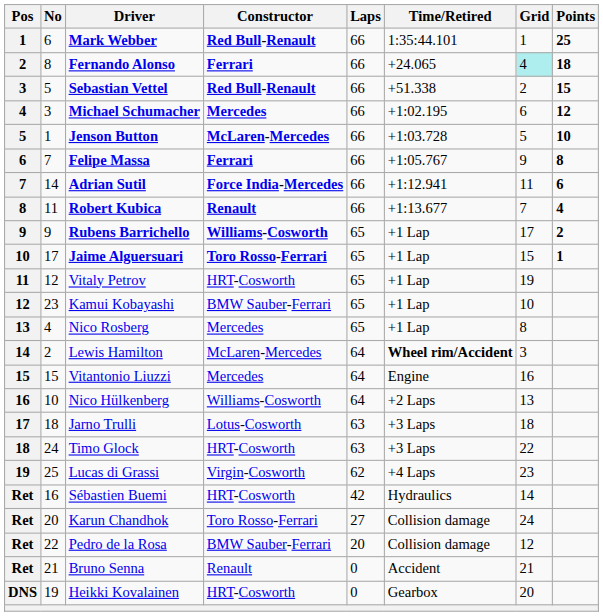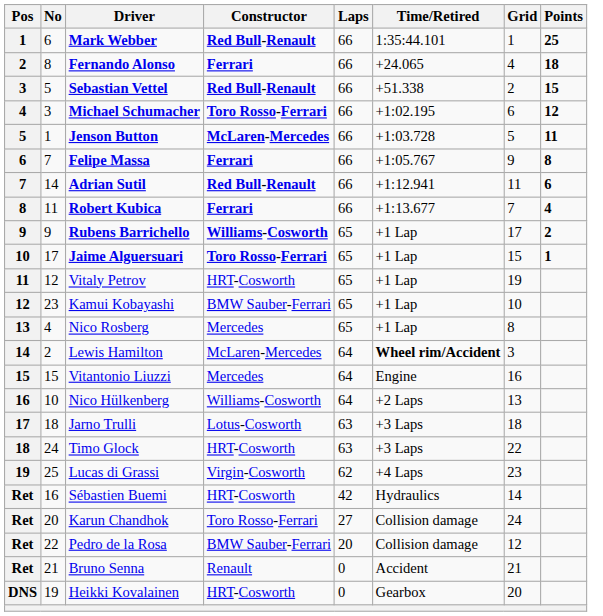 <table class="wikitable" style="font-size: 85%">
 <tr>
 <th>Pos</th>
 <th>No</th>
 <th>Driver</th>
 <th>Constructor</th>
 <th>Laps</th>
 <th>Time/Retired</th>
 <th>Grid</th>
 <th>Points</th>
 </tr>
 <tr>
 <th>1</th>
 <td>6</td>
 <td> <strong><a href='#'>Mark Webber</a></strong></td>
 <td><strong><a href='#'>Red Bull</a>-<a href='#'>Renault</a></strong></td>
 <td>66</td>
 <td>1:35:44.101</td>
 <td>1</td>
 <td><strong>25</strong></td>
 </tr>
 <tr>
 <th>2</th>
 <td>8</td>
 <td> <strong><a href='#'>Fernando Alonso</a></strong></td>
 <td><strong><a href='#'>Ferrari</a></strong></td>
 <td>66</td>
 <td>+24.065</td>
-<td style="background: paleturquoise;">4</td>
+<td>4</td>
 <td><strong>18</strong></td>
 </tr>
 <tr>
 <th>3</th>
 <td>5</td>
 <td> <strong><a href='#'>Sebastian Vettel</a></strong></td>
 <td><strong><a href='#'>Red Bull</a>-<a href='#'>Renault</a></strong></td>
 <td>66</td>
 <td>+51.338</td>
 <td>2</td>
 <td><strong>15</strong></td>
 </tr>
 <tr>
 <th>4</th>
 <td>3</td>
 <td> <strong><a href='#'>Michael Schumacher</a></strong></td>
-<td><strong><a href='#'>Mercedes</a></strong></td>
+<td><strong><a href='#'>Toro Rosso</a>-<a href='#'>Ferrari</a></strong></td>
 <td>66</td>
 <td>+1:02.195</td>
 <td>6</td>
 <td><strong>12</strong></td>
 </tr>
 <tr>
 <th>5</th>
 <td>1</td>
 <td> <strong><a href='#'>Jenson Button</a></strong></td>
 <td><strong><a href='#'>McLaren</a>-<a href='#'>Mercedes</a></strong></td>
 <td>66</td>
 <td>+1:03.728</td>
 <td>5</td>
-<td><strong>10</strong></td>
+<td><strong>11</strong></td>
 </tr>
 <tr>
 <th>6</th>
 <td>7</td>
 <td> <strong><a href='#'>Felipe Massa</a></strong></td>
 <td><strong><a href='#'>Ferrari</a></strong></td>
 <td>66</td>
 <td>+1:05.767</td>
 <td>9</td>
 <td><strong>8</strong></td>
 </tr>
 <tr>
 <th>7</th>
 <td>14</td>
 <td> <strong><a href='#'>Adrian Sutil</a></strong></td>
-<td><strong><a href='#'>Force India</a>-<a href='#'>Mercedes</a></strong></td>
+<td><strong><a href='#'>Red Bull</a>-<a href='#'>Renault</a></strong></td>
 <td>66</td>
 <td>+1:12.941</td>
 <td>11</td>
 <td><strong>6</strong></td>
 </tr>
 <tr>
 <th>8</th>
 <td>11</td>
 <td> <strong><a href='#'>Robert Kubica</a></strong></td>
-<td><strong><a href='#'>Renault</a></strong></td>
+<td><strong><a href='#'>Ferrari</a></strong></td>
 <td>66</td>
 <td>+1:13.677</td>
 <td>7</td>
 <td><strong>4</strong></td>
 </tr>
 <tr>
 <th>9</th>
 <td>9</td>
 <td> <strong><a href='#'>Rubens Barrichello</a></strong></td>
 <td><strong><a href='#'>Williams</a>-<a href='#'>Cosworth</a></strong></td>
 <td>65</td>
 <td>+1 Lap</td>
 <td>17</td>
 <td><strong>2</strong></td>
 </tr>
 <tr>
 <th>10</th>
 <td>17</td>
 <td> <strong><a href='#'>Jaime Alguersuari</a></strong></td>
 <td><strong><a href='#'>Toro Rosso</a>-<a href='#'>Ferrari</a></strong></td>
 <td>65</td>
 <td>+1 Lap</td>
 <td>15</td>
 <td><strong>1</strong></td>
 </tr>
 <tr>
 <th>11</th>
 <td>12</td>
 <td> <a href='#'>Vitaly Petrov</a></td>
 <td><a href='#'>HRT</a>-<a href='#'>Cosworth</a></td>
 <td>65</td>
 <td>+1 Lap</td>
 <td>19</td>
 <td></td>
 </tr>
 <tr>
 <th>12</th>
 <td>23</td>
 <td> <a href='#'>Kamui Kobayashi</a></td>
 <td><a href='#'>BMW Sauber</a>-<a href='#'>Ferrari</a></td>
 <td>65</td>
 <td>+1 Lap</td>
 <td>10</td>
 <td></td>
 </tr>
 <tr>
 <th>13</th>
 <td>4</td>
 <td> <a href='#'>Nico Rosberg</a></td>
 <td><a href='#'>Mercedes</a></td>
 <td>65</td>
 <td>+1 Lap</td>
 <td>8</td>
 <td></td>
 </tr>
 <tr>
 <th>14</th>
 <td>2</td>
 <td> <a href='#'>Lewis Hamilton</a></td>
 <td><a href='#'>McLaren</a>-<a href='#'>Mercedes</a></td>
 <td>64</td>
 <td><strong>Wheel rim/Accident</strong></td>
 <td>3</td>
 <td></td>
 </tr>
 <tr>
 <th>15</th>
 <td>15</td>
 <td> <a href='#'>Vitantonio Liuzzi</a></td>
 <td><a href='#'>Mercedes</a></td>
 <td>64</td>
 <td>Engine</td>
 <td>16</td>
 <td></td>
 </tr>
 <tr>
 <th>16</th>
 <td>10</td>
 <td> <a href='#'>Nico Hülkenberg</a></td>
 <td><a href='#'>Williams</a>-<a href='#'>Cosworth</a></td>
 <td>64</td>
 <td>+2 Laps</td>
 <td>13</td>
 <td></td>
 </tr>
 <tr>
 <th>17</th>
 <td>18</td>
 <td> <a href='#'>Jarno Trulli</a></td>
 <td><a href='#'>Lotus</a>-<a href='#'>Cosworth</a></td>
 <td>63</td>
 <td>+3 Laps</td>
 <td>18</td>
 <td></td>
 </tr>
 <tr>
 <th>18</th>
 <td>24</td>
 <td> <a href='#'>Timo Glock</a></td>
 <td><a href='#'>HRT</a>-<a href='#'>Cosworth</a></td>
 <td>63</td>
 <td>+3 Laps</td>
 <td>22</td>
 <td></td>
 </tr>
 <tr>
 <th>19</th>
 <td>25</td>
 <td> <a href='#'>Lucas di Grassi</a></td>
 <td><a href='#'>Virgin</a>-<a href='#'>Cosworth</a></td>
 <td>62</td>
 <td>+4 Laps</td>
 <td>23</td>
 <td></td>
 </tr>
 <tr>
 <th>Ret</th>
 <td>16</td>
 <td> <a href='#'>Sébastien Buemi</a></td>
 <td><a href='#'>HRT</a>-<a href='#'>Cosworth</a></td>
 <td>42</td>
 <td>Hydraulics</td>
 <td>14</td>
 <td></td>
 </tr>
 <tr>
 <th>Ret</th>
 <td>20</td>
 <td> <a href='#'>Karun Chandhok</a></td>
 <td><a href='#'>Toro Rosso</a>-<a href='#'>Ferrari</a></td>
 <td>27</td>
 <td>Collision damage</td>
 <td>24</td>
 <td></td>
 </tr>
 <tr>
 <th>Ret</th>
 <td>22</td>
 <td> <a href='#'>Pedro de la Rosa</a></td>
 <td><a href='#'>BMW Sauber</a>-<a href='#'>Ferrari</a></td>
 <td>20</td>
 <td>Collision damage</td>
 <td>12</td>
 <td></td>
 </tr>
 <tr>
 <th>Ret</th>
 <td>21</td>
 <td> <a href='#'>Bruno Senna</a></td>
 <td><a href='#'>Renault</a></td>
 <td>0</td>
 <td>Accident</td>
 <td>21</td>
 <td></td>
 </tr>
 <tr>
 <th>DNS</th>
 <td>19</td>
 <td> <a href='#'>Heikki Kovalainen</a></td>
 <td><a href='#'>HRT</a>-<a href='#'>Cosworth</a></td>
 <td>0</td>
 <td>Gearbox</td>
 <td>20</td>
 <td></td>
 </tr>
 <tr>
 <th colspan="8"></th>
 </tr>
 </table>
